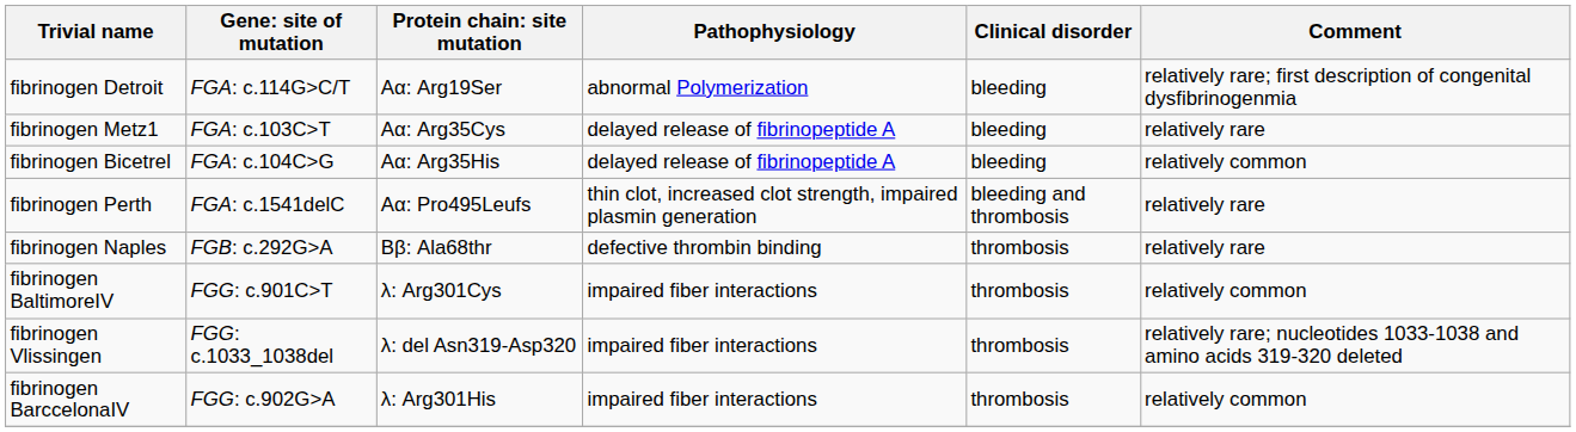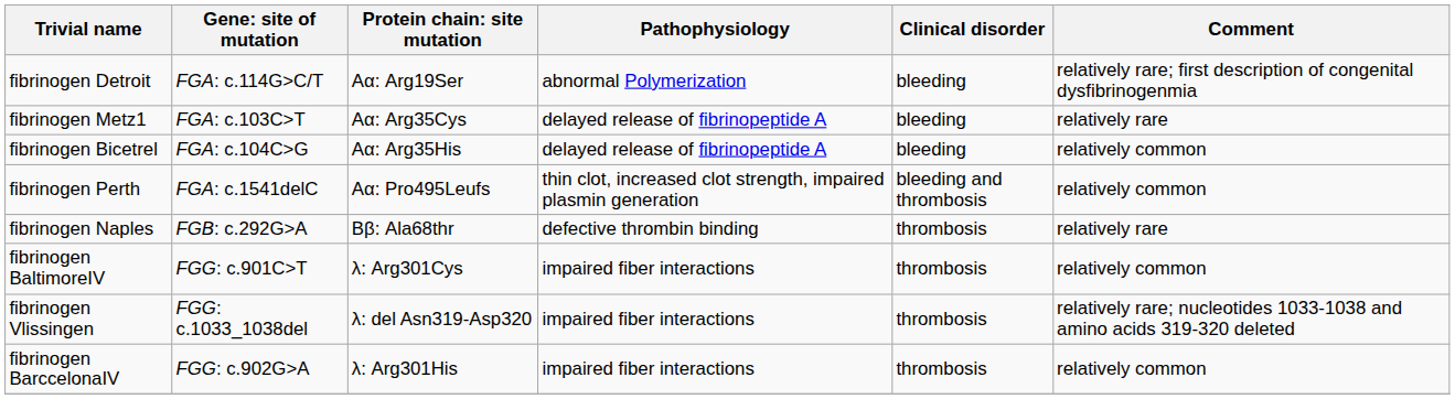 <table class="wikitable">
 <tr>
 <th>Trivial name</th>
 <th>Gene: site of mutation</th>
 <th>Protein chain: site mutation</th>
 <th>Pathophysiology</th>
 <th>Clinical disorder</th>
 <th>Comment</th>
 </tr>
 <tr>
 <td>fibrinogen Detroit</td>
 <td><em>FGA</em>: c.114G>C/T</td>
 <td>Aα: Arg19Ser</td>
 <td>abnormal <a href='#'>Polymerization</a></td>
 <td>bleeding</td>
 <td>relatively rare; first description of congenital dysfibrinogenmia</td>
 </tr>
 <tr>
 <td>fibrinogen Metz1</td>
 <td><em>FGA</em>: c.103C>T</td>
 <td>Aα: Arg35Cys</td>
 <td>delayed release of <a href='#'>fibrinopeptide A</a></td>
 <td>bleeding</td>
 <td>relatively rare</td>
 </tr>
 <tr>
 <td>fibrinogen Bicetrel</td>
 <td><em>FGA</em>: c.104C>G</td>
 <td>Aα: Arg35His</td>
 <td>delayed release of <a href='#'>fibrinopeptide A</a></td>
 <td>bleeding</td>
 <td>relatively common</td>
 </tr>
 <tr>
 <td>fibrinogen Perth</td>
 <td><em>FGA</em>: c.1541delC</td>
 <td>Aα: Pro495Leufs</td>
 <td>thin clot, increased clot strength, impaired plasmin generation</td>
 <td>bleeding and thrombosis</td>
-<td>relatively rare</td>
+<td>relatively common</td>
 </tr>
 <tr>
 <td>fibrinogen Naples</td>
 <td><em>FGB</em>: c.292G>A</td>
 <td>Bβ: Ala68thr</td>
 <td>defective thrombin binding</td>
 <td>thrombosis</td>
 <td>relatively rare</td>
 </tr>
 <tr>
 <td>fibrinogen BaltimoreIV</td>
 <td><em>FGG</em>: c.901C>T</td>
 <td>λ: Arg301Cys</td>
 <td>impaired fiber interactions</td>
 <td>thrombosis</td>
 <td>relatively common</td>
 </tr>
 <tr>
 <td>fibrinogen Vlissingen</td>
 <td><em>FGG</em>: c.1033_1038del</td>
 <td>λ: del Asn319-Asp320</td>
 <td>impaired fiber interactions</td>
 <td>thrombosis</td>
 <td>relatively rare; nucleotides 1033-1038 and amino acids 319-320 deleted</td>
 </tr>
 <tr>
 <td>fibrinogen BarccelonaIV</td>
 <td><em>FGG</em>: c.902G>A</td>
 <td>λ: Arg301His</td>
 <td>impaired fiber interactions</td>
 <td>thrombosis</td>
 <td>relatively common</td>
 </tr>
 <tr>
 </tr>
 </table>
